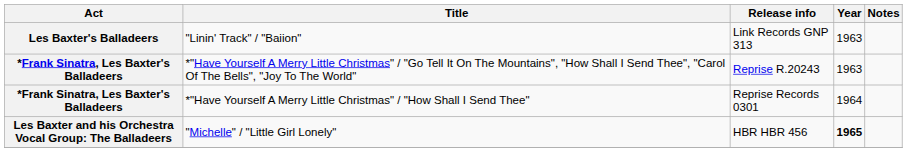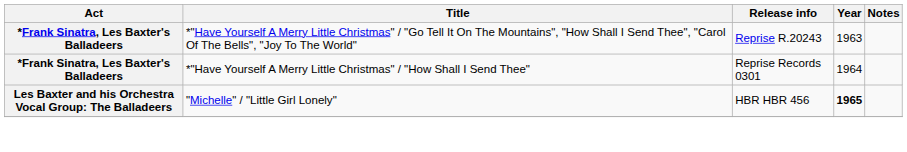 <table class="wikitable plainrowheaders sortable">
 <tr>
 <th scope="col">Act</th>
 <th scope="col">Title</th>
 <th scope="col">Release info</th>
 <th scope="col">Year</th>
 <th scope="col" class="unsortable">Notes</th>
-</tr>
-<tr>
-<th scope="row">Les Baxter's Balladeers</th>
-<td>"Linin' Track" / "Baiion"</td>
-<td>Link Records GNP 313</td>
-<td>1963</td>
-<td></td>
 </tr>
 <tr>
 <th scope="row">*<a href='#'>Frank Sinatra</a>, Les Baxter's Balladeers</th>
 <td>*"<a href='#'>Have Yourself A Merry Little Christmas</a>" /  "Go Tell It On The Mountains", "How Shall I Send Thee", "Carol Of The Bells", "Joy To The World"</td>
 <td><a href='#'>Reprise</a> R.20243</td>
 <td>1963</td>
 <td></td>
 </tr>
 <tr>
 <th scope="row">*Frank Sinatra, Les Baxter's Balladeers</th>
 <td>*"Have Yourself A Merry Little Christmas" / "How Shall I Send Thee"</td>
 <td>Reprise Records 0301</td>
 <td>1964</td>
 <td></td>
 </tr>
 <tr>
 <th scope="row">Les Baxter and his Orchestra<br>Vocal Group: The Balladeers</th>
 <td>"<a href='#'>Michelle</a>" / "Little Girl Lonely"</td>
 <td>HBR HBR 456</td>
 <td><strong>1965</strong></td>
 <td></td>
 </tr>
 <tr>
 </tr>
 </table>
